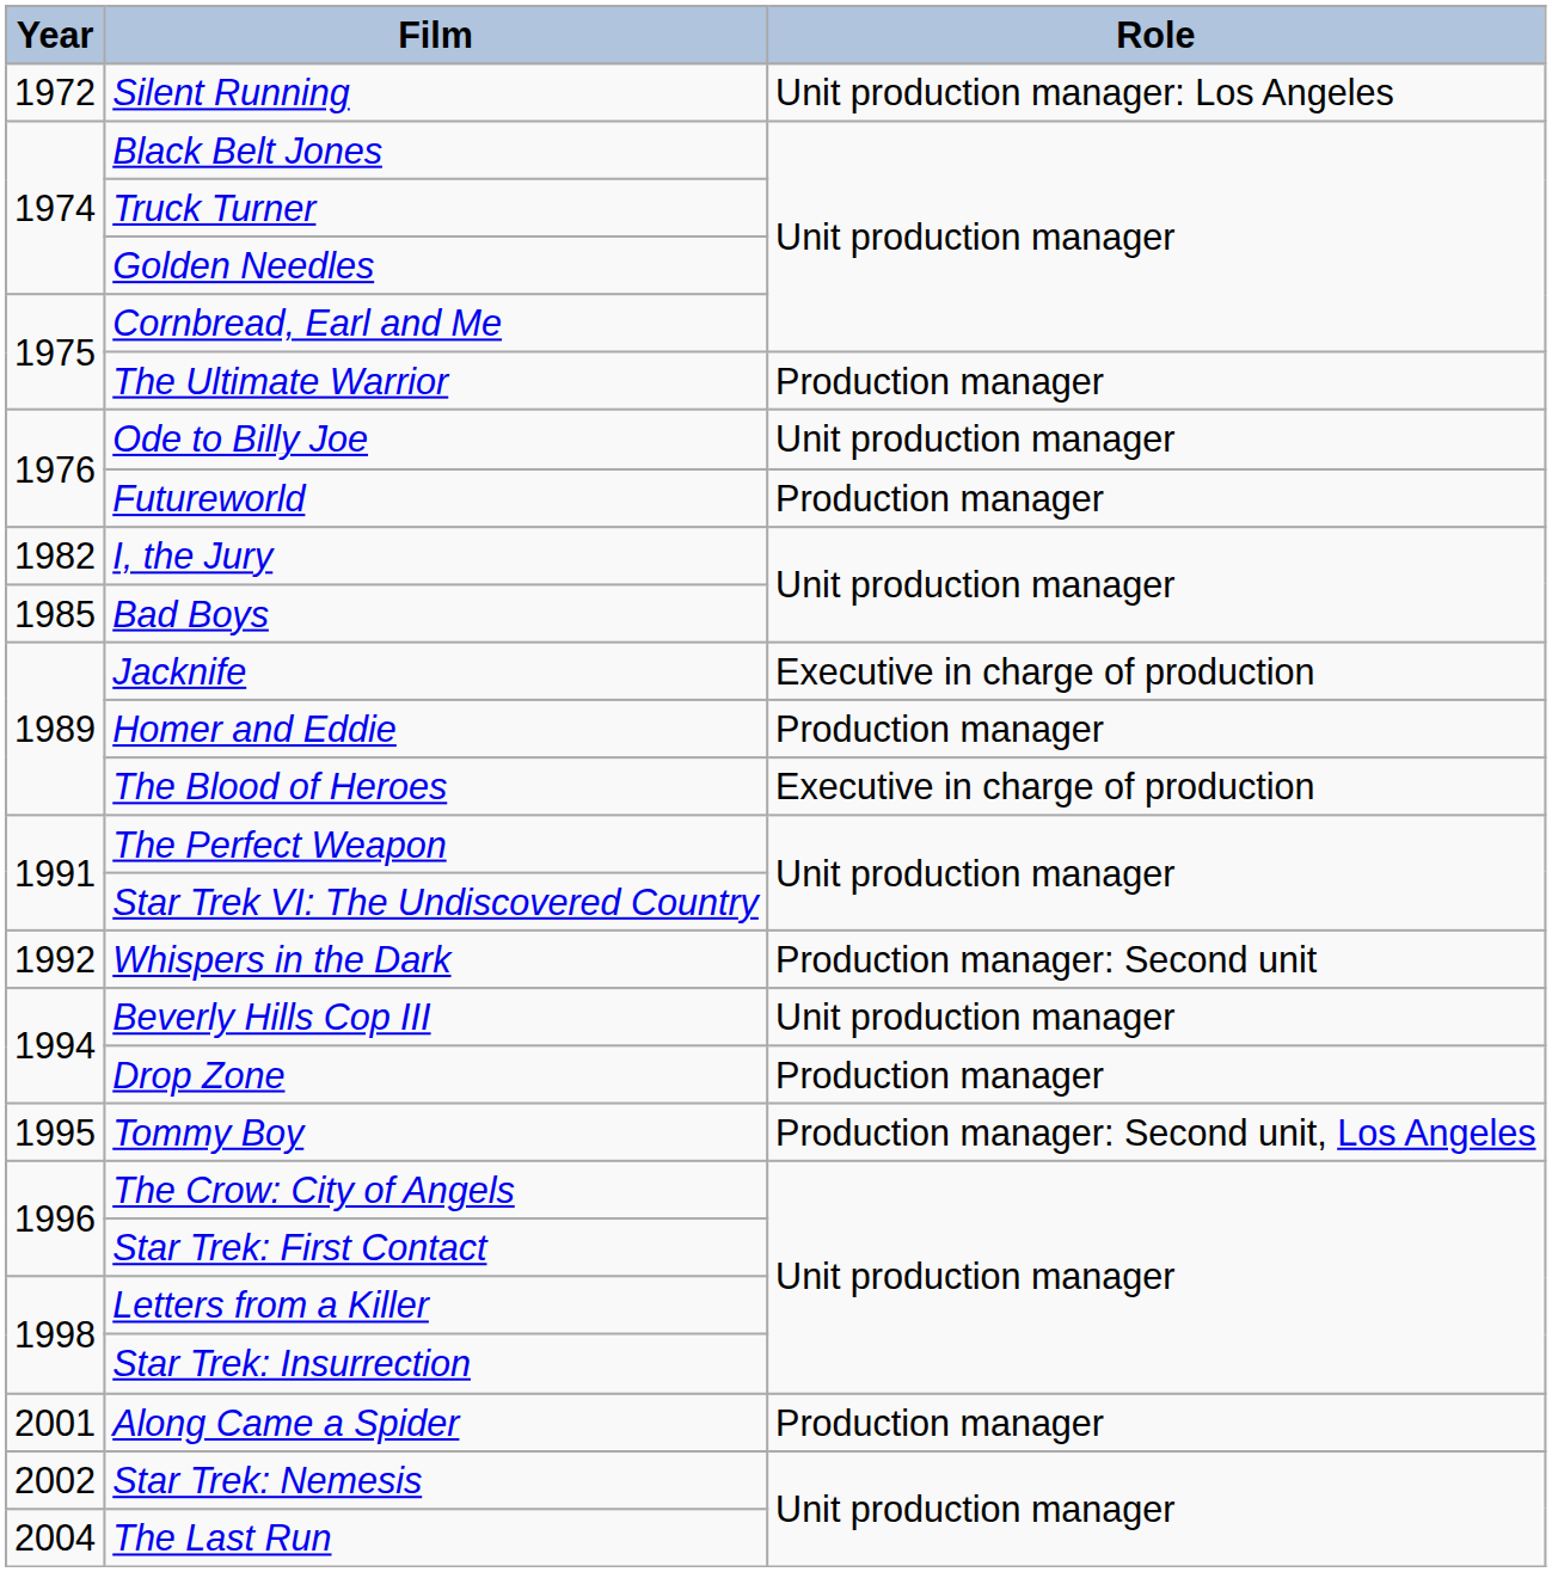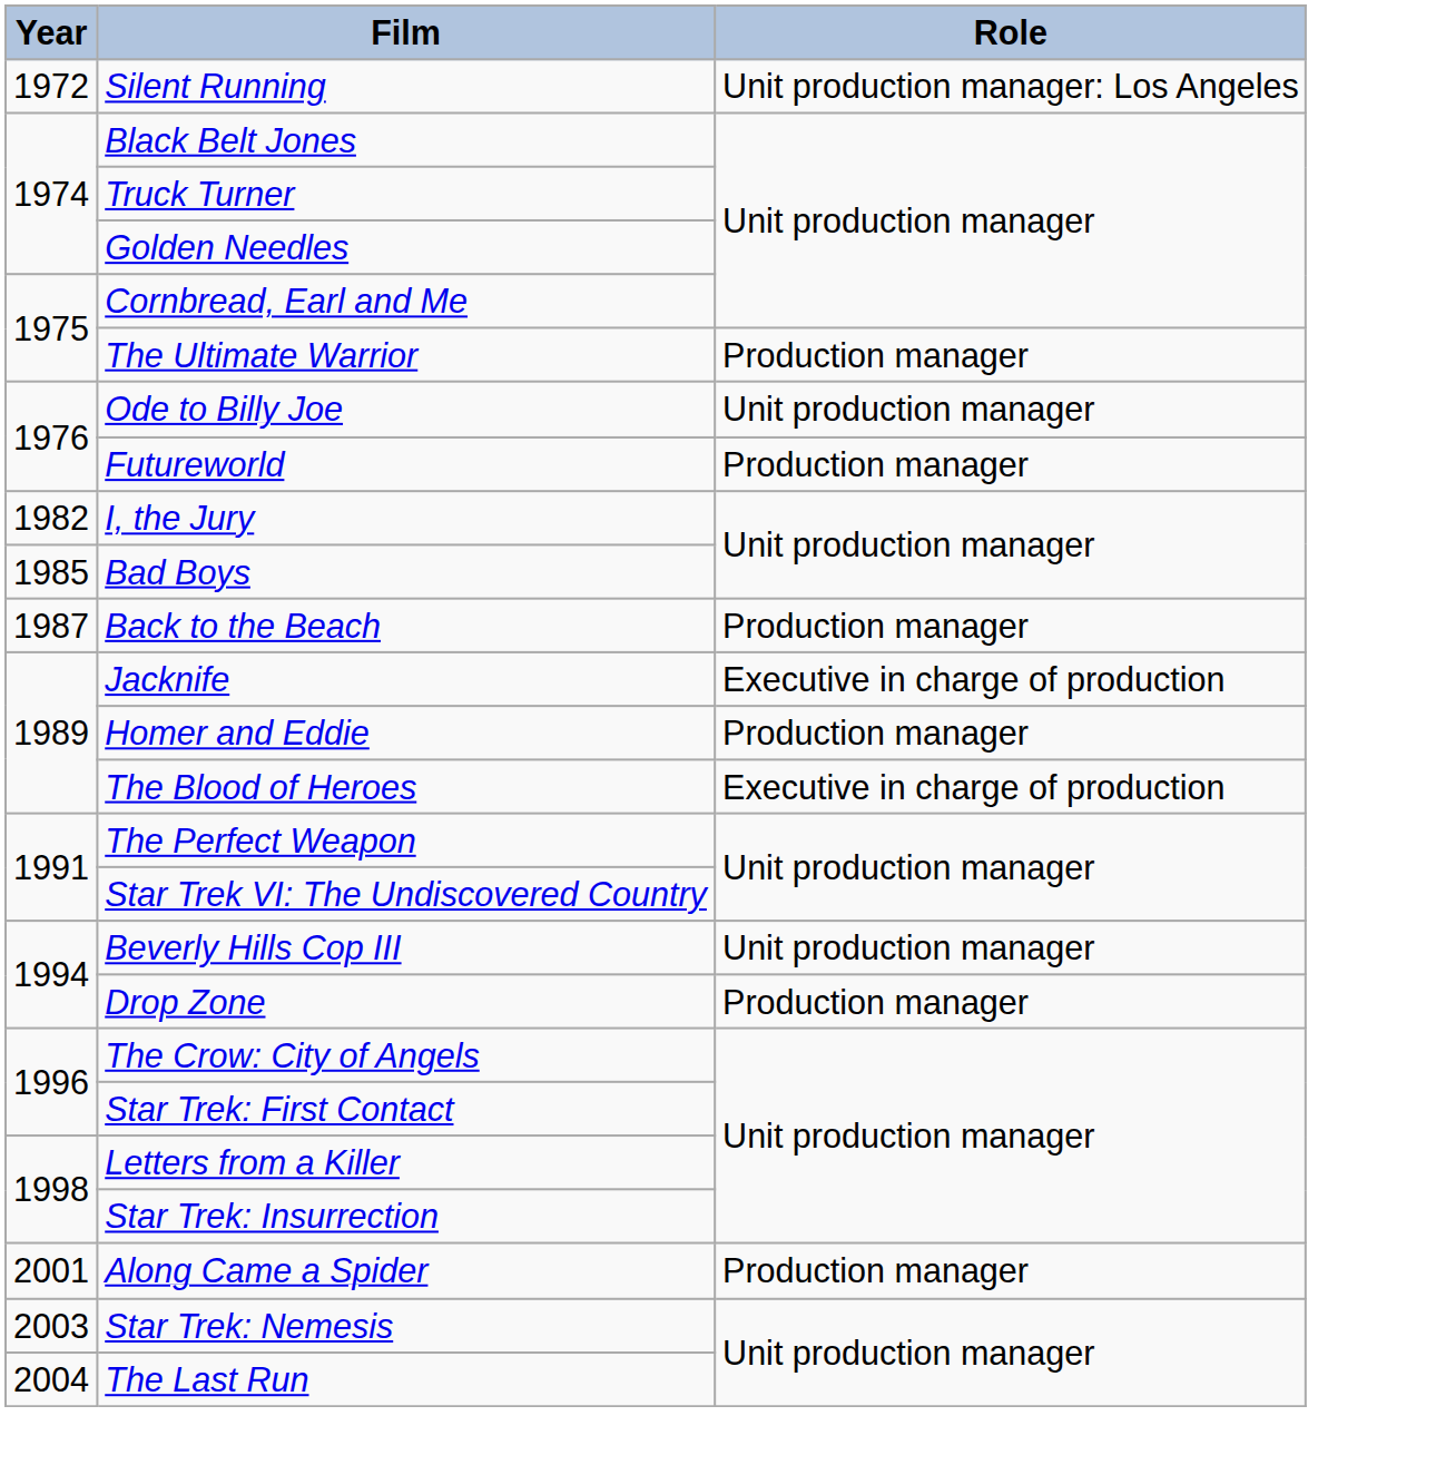 <table class="wikitable" style="font-size:95%;">
 <tr>
 <th style="background:#B0C4DE;">Year</th>
 <th style="background:#B0C4DE;">Film</th>
 <th style="background:#B0C4DE;">Role</th>
 </tr>
 <tr>
 <td>1972</td>
 <td><em><a href='#'>Silent Running</a></em></td>
 <td>Unit production manager: Los Angeles</td>
 </tr>
 <tr>
 <td rowspan=3>1974</td>
 <td><em><a href='#'>Black Belt Jones</a></em></td>
 <td rowspan=4>Unit production manager</td>
 </tr>
 <tr>
 <td><em><a href='#'>Truck Turner</a></em></td>
 </tr>
 <tr>
 <td><em><a href='#'>Golden Needles</a></em></td>
 </tr>
 <tr>
 <td rowspan=2>1975</td>
 <td><em><a href='#'>Cornbread, Earl and Me</a></em></td>
 </tr>
 <tr>
 <td><em><a href='#'>The Ultimate Warrior</a></em></td>
 <td>Production manager</td>
 </tr>
 <tr>
 <td rowspan=2>1976</td>
 <td><em><a href='#'>Ode to Billy Joe</a></em></td>
 <td>Unit production manager</td>
 </tr>
 <tr>
 <td><em><a href='#'>Futureworld</a></em></td>
 <td>Production manager</td>
 </tr>
 <tr>
 <td>1982</td>
 <td><em><a href='#'>I, the Jury</a></em></td>
 <td rowspan=2>Unit production manager</td>
 </tr>
 <tr>
 <td>1985</td>
 <td><em><a href='#'>Bad Boys</a></em></td>
 </tr>
 <tr>
+<td>1987</td>
+<td><em><a href='#'>Back to the Beach</a></em></td>
+<td>Production manager</td>
+</tr>
+<tr>
 <td rowspan=3>1989</td>
 <td><em><a href='#'>Jacknife</a></em></td>
 <td>Executive in charge of production</td>
 </tr>
 <tr>
 <td><em><a href='#'>Homer and Eddie</a></em></td>
 <td>Production manager</td>
 </tr>
 <tr>
 <td><em><a href='#'>The Blood of Heroes</a></em></td>
 <td>Executive in charge of production</td>
 </tr>
 <tr>
 <td rowspan=2>1991</td>
 <td><em><a href='#'>The Perfect Weapon</a></em></td>
 <td rowspan=2>Unit production manager</td>
 </tr>
 <tr>
 <td><em><a href='#'>Star Trek VI: The Undiscovered Country</a></em></td>
 </tr>
 <tr>
-<td>1992</td>
-<td><em><a href='#'>Whispers in the Dark</a></em></td>
-<td>Production manager: Second unit</td>
-</tr>
-<tr>
 <td rowspan=2>1994</td>
 <td><em><a href='#'>Beverly Hills Cop III</a></em></td>
 <td>Unit production manager</td>
 </tr>
 <tr>
 <td><em><a href='#'>Drop Zone</a></em></td>
 <td>Production manager</td>
-</tr>
-<tr>
-<td>1995</td>
-<td><em><a href='#'>Tommy Boy</a></em></td>
-<td>Production manager: Second unit, <a href='#'>Los Angeles</a></td>
 </tr>
 <tr>
 <td rowspan=2>1996</td>
 <td><em><a href='#'>The Crow: City of Angels</a></em></td>
 <td rowspan=4>Unit production manager</td>
 </tr>
 <tr>
 <td><em><a href='#'>Star Trek: First Contact</a></em></td>
 </tr>
 <tr>
 <td rowspan=2>1998</td>
 <td><em><a href='#'>Letters from a Killer</a></em></td>
 </tr>
 <tr>
 <td><em><a href='#'>Star Trek: Insurrection</a></em></td>
 </tr>
 <tr>
 <td>2001</td>
 <td><em><a href='#'>Along Came a Spider</a></em></td>
 <td>Production manager</td>
 </tr>
 <tr>
-<td>2002</td>
+<td>2003</td>
 <td><em><a href='#'>Star Trek: Nemesis</a></em></td>
 <td rowspan=2>Unit production manager</td>
 </tr>
 <tr>
 <td>2004</td>
 <td><em><a href='#'>The Last Run</a></em></td>
 </tr>
 </table>
